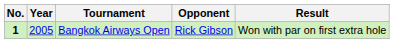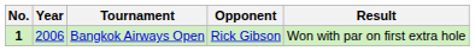 <table class="wikitable" style="font-size:95%;">
 <tr>
 <th>No.</th>
 <th>Year</th>
 <th>Tournament</th>
 <th>Opponent</th>
 <th>Result</th>
 </tr>
 <tr style="background:#D0F0C0;">
 <td align=center><strong>1</strong></td>
-<td><a href='#'>2005</a></td>
+<td><a href='#'>2006</a></td>
 <td><a href='#'>Bangkok Airways Open</a></td>
 <td> <a href='#'>Rick Gibson</a></td>
 <td>Won with par on first extra hole</td>
 </tr>
 </table>
